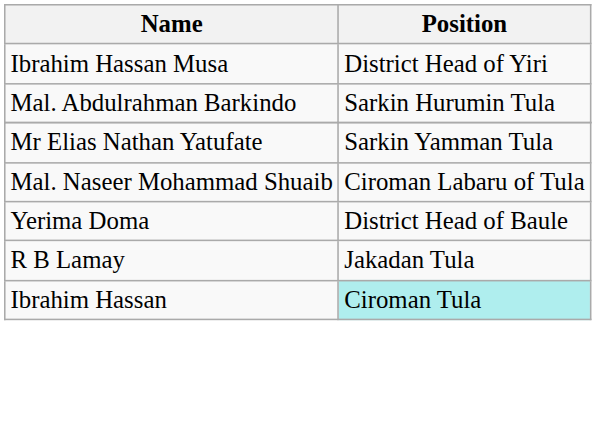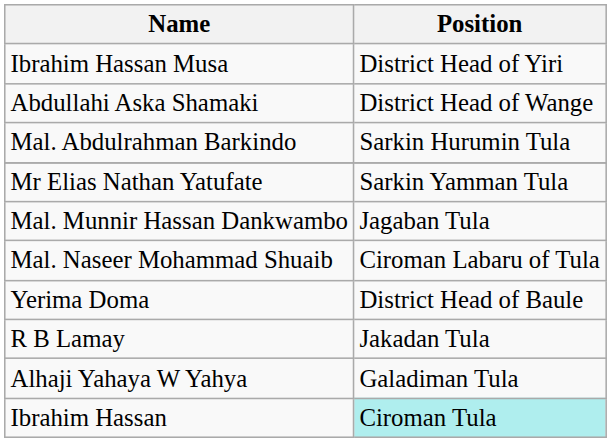 <table class="wikitable">
 <tr>
 <th>Name</th>
 <th>Position</th>
 </tr>
 <tr>
 <td>Ibrahim Hassan Musa</td>
 <td>District Head of Yiri</td>
 </tr>
 <tr>
+<td>Abdullahi Aska Shamaki</td>
+<td>District Head of Wange</td>
+</tr>
+<tr>
 <td>Mal. Abdulrahman Barkindo</td>
 <td>Sarkin Hurumin Tula</td>
 </tr>
 <tr>
 </tr>
 <tr>
 <td>Mr Elias Nathan Yatufate</td>
 <td>Sarkin Yamman Tula</td>
+</tr>
+<tr>
+<td>Mal. Munnir Hassan Dankwambo</td>
+<td>Jagaban Tula</td>
 </tr>
 <tr>
 <td>Mal. Naseer Mohammad Shuaib</td>
 <td>Ciroman  Labaru of Tula</td>
 </tr>
 <tr>
 <td>Yerima Doma</td>
 <td>District Head of Baule</td>
 </tr>
 <tr>
 <td>R B Lamay</td>
 <td>Jakadan Tula</td>
 </tr>
 <tr>
+<td>Alhaji Yahaya W Yahya</td>
+<td>Galadiman Tula</td>
+</tr>
+<tr>
 <td>Ibrahim Hassan</td>
 <td style="background: paleturquoise;">Ciroman Tula</td>
 </tr>
 </table>
